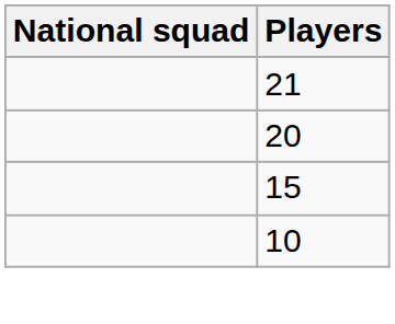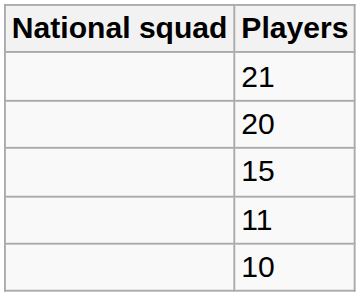 <table class="wikitable sortable">
 <tr>
 <th>National squad</th>
 <th>Players</th>
 </tr>
 <tr>
 <td></td>
 <td>21</td>
 </tr>
 <tr>
 <td></td>
 <td>20</td>
 </tr>
 <tr>
 <td></td>
 <td>15</td>
 </tr>
 <tr>
 <td></td>
+<td>11</td>
+</tr>
+<tr>
+<td></td>
 <td>10</td>
 </tr>
 </table>
